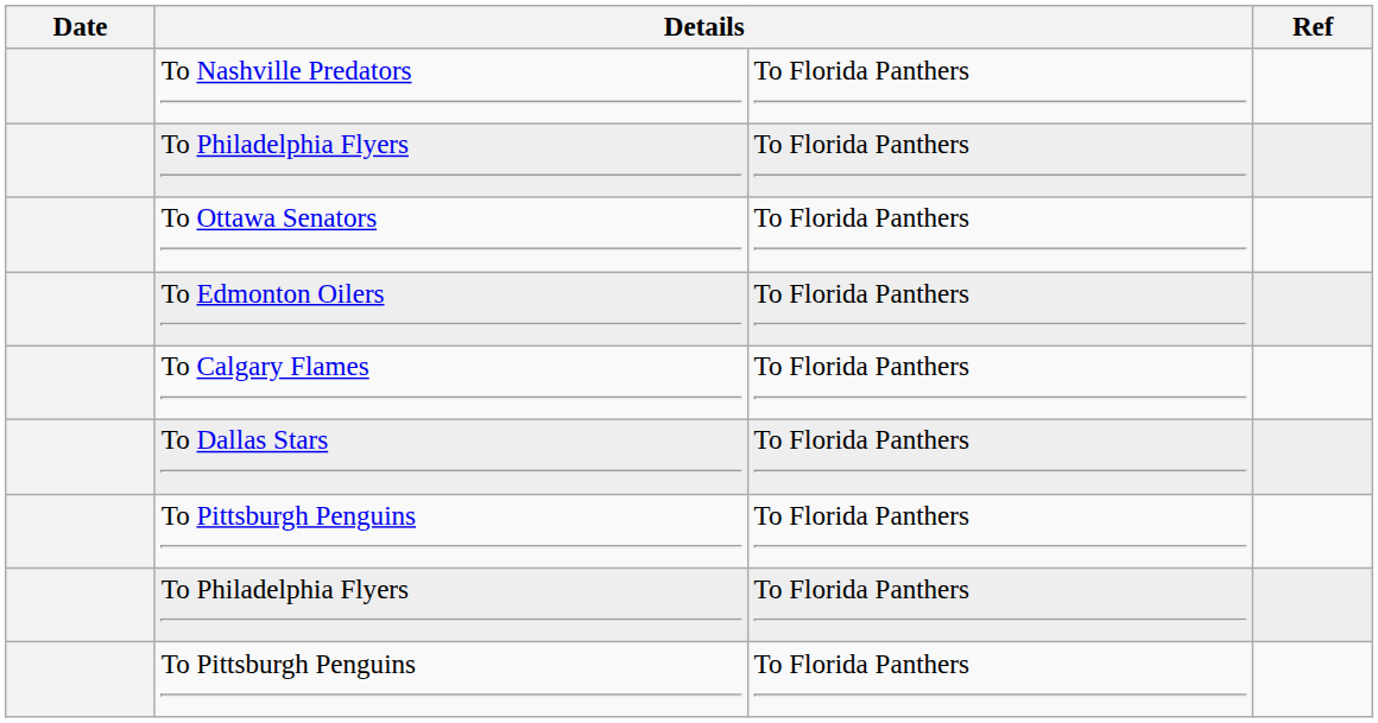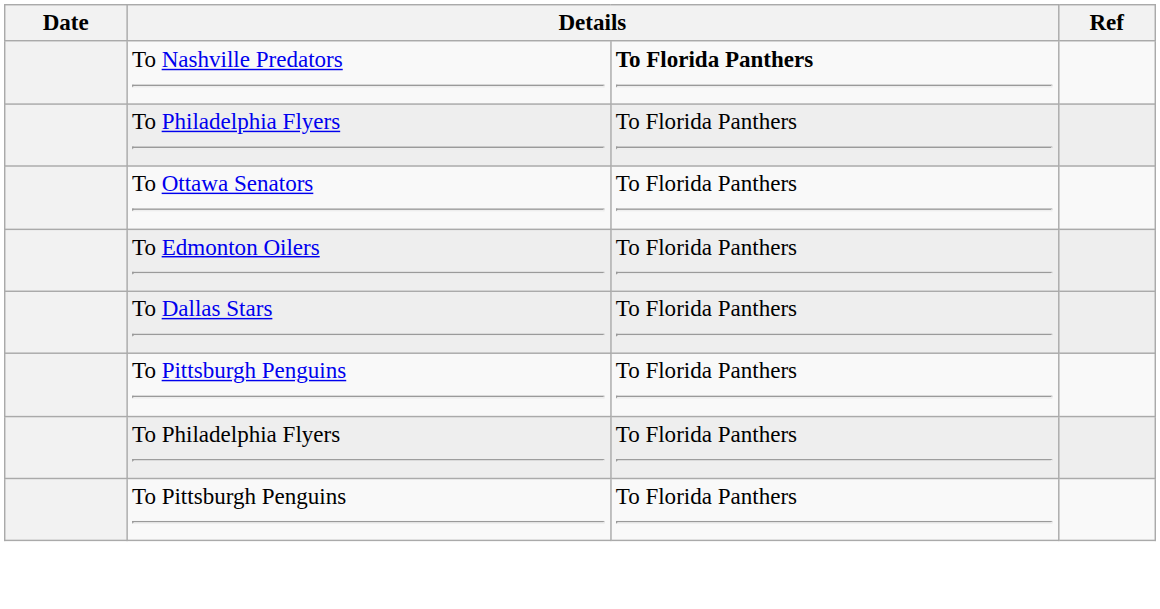 <table class="wikitable plainrowheaders" style="width: 50em;">
 <tr>
 <th scope="col">Date</th>
 <th scope="col" colspan="2">Details</th>
 <th scope="col">Ref</th>
 </tr>
 <tr>
 <th scope="row"></th>
 <td valign="top">To <a href='#'>Nashville Predators</a> <hr></td>
-<td valign="top">To Florida Panthers <hr></td>
+<td valign="top"><strong>To Florida Panthers <hr></strong></td>
 <td></td>
 </tr>
 <tr bgcolor="#eeeeee">
 <th scope="row"></th>
 <td valign="top">To <a href='#'>Philadelphia Flyers</a> <hr></td>
 <td valign="top">To Florida Panthers <hr></td>
 <td></td>
 </tr>
 <tr>
 <th scope="row"></th>
 <td valign="top">To <a href='#'>Ottawa Senators</a> <hr></td>
 <td valign="top">To Florida Panthers <hr></td>
 <td></td>
 </tr>
 <tr bgcolor="#eeeeee">
 <th scope="row"></th>
 <td valign="top">To <a href='#'>Edmonton Oilers</a> <hr></td>
-<td valign="top">To Florida Panthers <hr></td>
-<td></td>
-</tr>
-<tr>
-<th scope="row"></th>
-<td valign="top">To <a href='#'>Calgary Flames</a> <hr></td>
 <td valign="top">To Florida Panthers <hr></td>
 <td></td>
 </tr>
 <tr bgcolor="#eeeeee">
 <th scope="row"></th>
 <td valign="top">To <a href='#'>Dallas Stars</a> <hr></td>
 <td valign="top">To Florida Panthers <hr></td>
 <td></td>
 </tr>
 <tr>
 <th scope="row"></th>
 <td valign="top">To <a href='#'>Pittsburgh Penguins</a> <hr></td>
 <td valign="top">To Florida Panthers <hr></td>
 <td></td>
 </tr>
 <tr bgcolor="#eeeeee">
 <th scope="row"></th>
 <td valign="top">To Philadelphia Flyers <hr></td>
 <td valign="top">To Florida Panthers <hr></td>
 <td></td>
 </tr>
 <tr>
 <th scope="row"></th>
 <td valign="top">To Pittsburgh Penguins <hr></td>
 <td valign="top">To Florida Panthers <hr></td>
 <td></td>
 </tr>
 </table>
